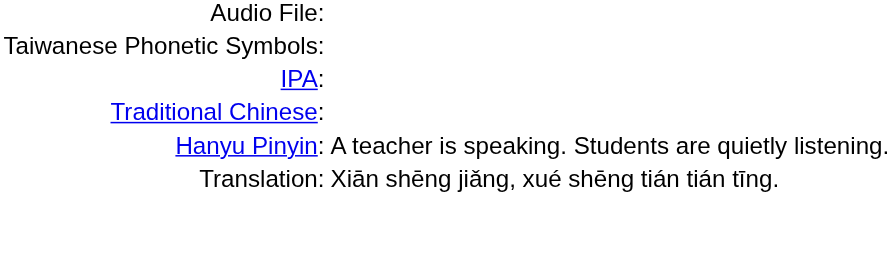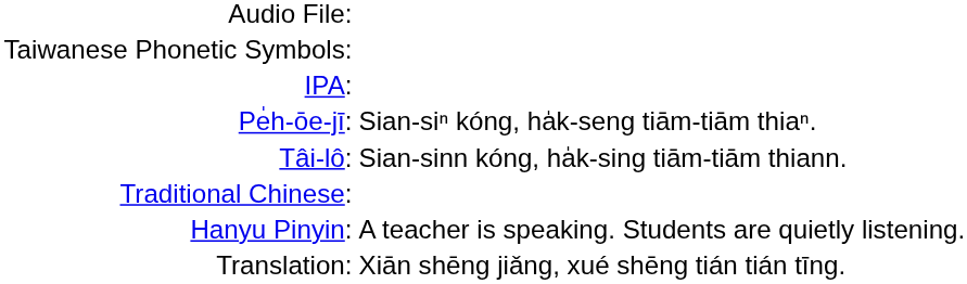 <table>
 <tr>
 <td align=right>Audio File:</td>
 <td></td>
 </tr>
 <tr>
 <td align=right>Taiwanese Phonetic Symbols:</td>
 <td></td>
 </tr>
 <tr>
 <td align=right><a href='#'>IPA</a>:</td>
 <td></td>
 </tr>
 <tr>
+<td align=right><a href='#'>Pe̍h-ōe-jī</a>:</td>
+<td>Sian-siⁿ kóng, ha̍k-seng tiām-tiām thiaⁿ.</td>
+</tr>
+<tr>
+<td align=right><a href='#'>Tâi-lô</a>:</td>
+<td>Sian-sinn kóng, ha̍k-sing tiām-tiām thiann.</td>
+</tr>
+<tr>
 <td align=right><a href='#'>Traditional Chinese</a>:</td>
 <td></td>
 </tr>
 <tr>
 <td align=right><a href='#'>Hanyu Pinyin</a>:</td>
 <td>A teacher is speaking. Students are quietly listening.</td>
 </tr>
 <tr>
 <td align=right>Translation:</td>
 <td>Xiān shēng jiǎng, xué shēng tián tián tīng.</td>
 </tr>
 </table>
